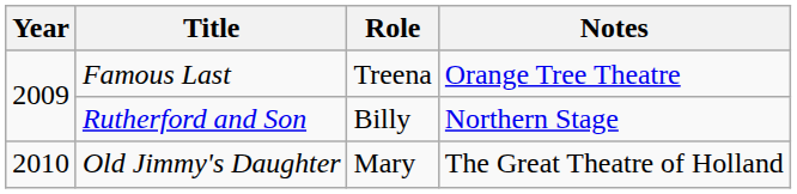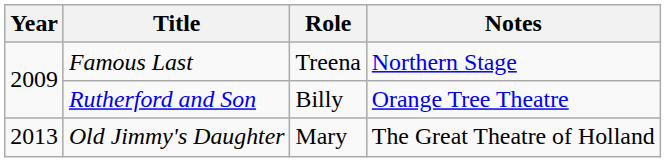 <table class="wikitable sortable">
 <tr>
 <th>Year</th>
 <th>Title</th>
 <th>Role</th>
 <th class="unsortable">Notes</th>
 </tr>
 <tr>
 <td rowspan=2>2009</td>
 <td><em>Famous Last</em></td>
 <td>Treena</td>
-<td><a href='#'>Orange Tree Theatre</a></td>
+<td><a href='#'>Northern Stage</a></td>
 </tr>
 <tr>
 <td><em><a href='#'>Rutherford and Son</a></em></td>
 <td>Billy</td>
-<td><a href='#'>Northern Stage</a></td>
+<td><a href='#'>Orange Tree Theatre</a></td>
 </tr>
 <tr>
-<td>2010</td>
+<td>2013</td>
 <td><em>Old Jimmy's Daughter</em></td>
 <td>Mary</td>
 <td>The Great Theatre of Holland</td>
 </tr>
 </table>
